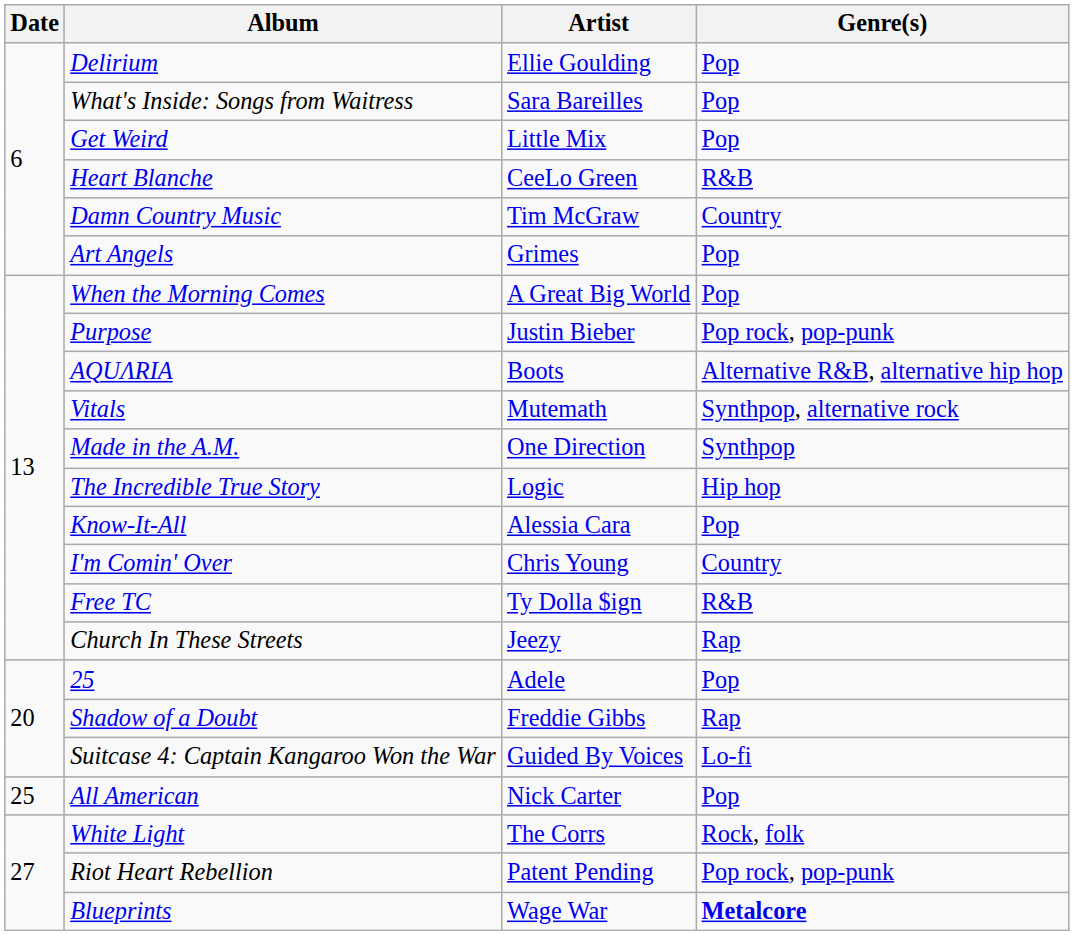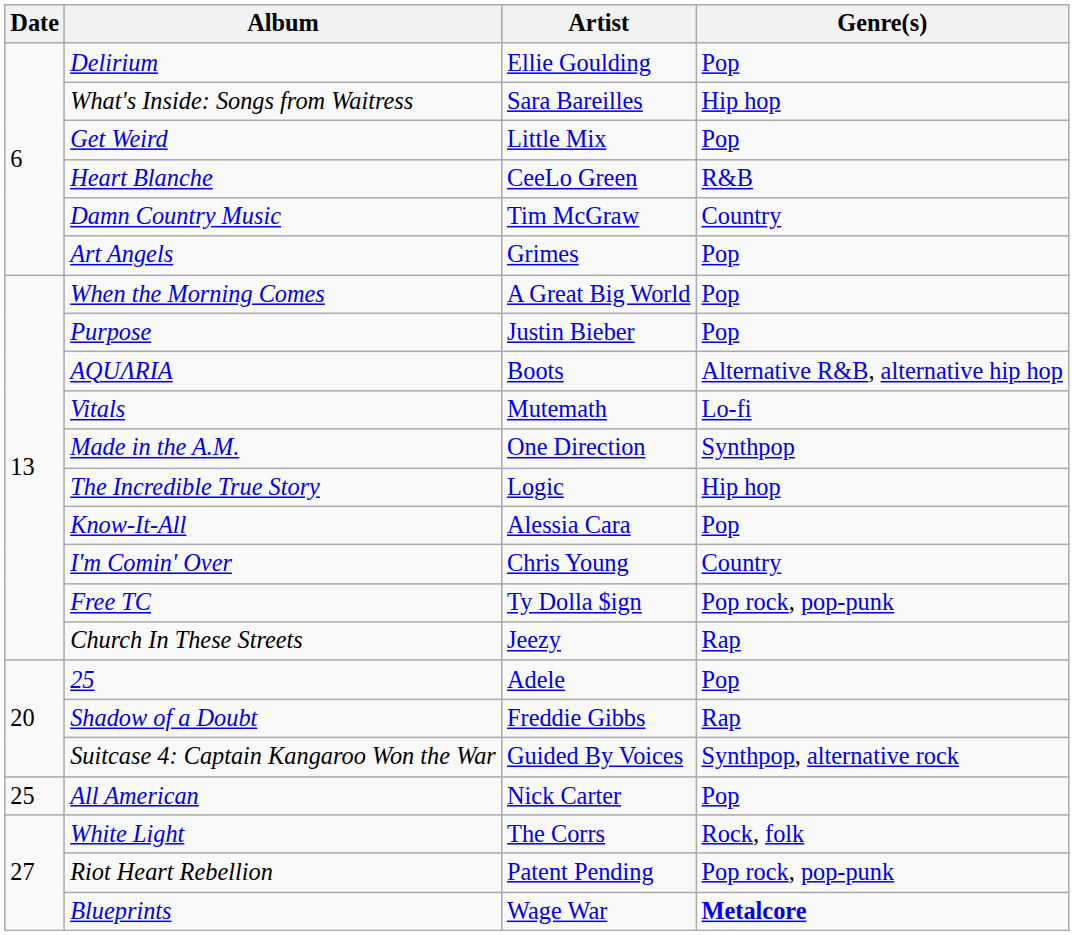 <table class="wikitable" style="text-align: left;">
 <tr>
 <th>Date</th>
 <th>Album</th>
 <th>Artist</th>
 <th>Genre(s)</th>
 </tr>
 <tr>
 <td rowspan="6">6</td>
 <td><em><a href='#'>Delirium</a></em></td>
 <td><a href='#'>Ellie Goulding</a></td>
 <td><a href='#'>Pop</a></td>
 </tr>
 <tr>
 <td><em>What's Inside: Songs from Waitress</em></td>
 <td><a href='#'>Sara Bareilles</a></td>
-<td><a href='#'>Pop</a></td>
+<td><a href='#'>Hip hop</a></td>
 </tr>
 <tr>
 <td><em><a href='#'>Get Weird</a></em></td>
 <td><a href='#'>Little Mix</a></td>
 <td><a href='#'>Pop</a></td>
 </tr>
 <tr>
 <td><em><a href='#'>Heart Blanche</a></em></td>
 <td><a href='#'>CeeLo Green</a></td>
 <td><a href='#'>R&B</a></td>
 </tr>
 <tr>
 <td><em><a href='#'>Damn Country Music</a></em></td>
 <td><a href='#'>Tim McGraw</a></td>
 <td><a href='#'>Country</a></td>
 </tr>
 <tr>
 <td><em><a href='#'>Art Angels</a></em></td>
 <td><a href='#'>Grimes</a></td>
 <td><a href='#'>Pop</a></td>
 </tr>
 <tr>
 <td rowspan="10">13</td>
 <td><em><a href='#'>When the Morning Comes</a></em></td>
 <td><a href='#'>A Great Big World</a></td>
 <td><a href='#'>Pop</a></td>
 </tr>
 <tr>
 <td><em><a href='#'>Purpose</a></em></td>
 <td><a href='#'>Justin Bieber</a></td>
-<td><a href='#'>Pop rock</a>, <a href='#'>pop-punk</a></td>
+<td><a href='#'>Pop</a></td>
 </tr>
 <tr>
 <td><em><a href='#'>AQUΛRIA</a></em></td>
 <td><a href='#'>Boots</a></td>
 <td><a href='#'>Alternative R&B</a>, <a href='#'>alternative hip hop</a></td>
 </tr>
 <tr>
 <td><em><a href='#'>Vitals</a></em></td>
 <td><a href='#'>Mutemath</a></td>
-<td><a href='#'>Synthpop</a>, <a href='#'>alternative rock</a></td>
+<td><a href='#'>Lo-fi</a></td>
 </tr>
 <tr>
 <td><em><a href='#'>Made in the A.M.</a></em></td>
 <td><a href='#'>One Direction</a></td>
 <td><a href='#'>Synthpop</a></td>
 </tr>
 <tr>
 <td><em><a href='#'>The Incredible True Story</a></em></td>
 <td><a href='#'>Logic</a></td>
 <td><a href='#'>Hip hop</a></td>
 </tr>
 <tr>
 <td><em><a href='#'>Know-It-All</a></em></td>
 <td><a href='#'>Alessia Cara</a></td>
 <td><a href='#'>Pop</a></td>
 </tr>
 <tr>
 <td><em><a href='#'>I'm Comin' Over</a></em></td>
 <td><a href='#'>Chris Young</a></td>
 <td><a href='#'>Country</a></td>
 </tr>
 <tr>
 <td><em><a href='#'>Free TC</a></em></td>
 <td><a href='#'>Ty Dolla $ign</a></td>
-<td><a href='#'>R&B</a></td>
+<td><a href='#'>Pop rock</a>, <a href='#'>pop-punk</a></td>
 </tr>
 <tr>
 <td><em>Church In These Streets</em></td>
 <td><a href='#'>Jeezy</a></td>
 <td><a href='#'>Rap</a></td>
 </tr>
 <tr>
 <td rowspan="3">20</td>
 <td><em><a href='#'>25</a></em></td>
 <td><a href='#'>Adele</a></td>
 <td><a href='#'>Pop</a></td>
 </tr>
 <tr>
 <td><em><a href='#'>Shadow of a Doubt</a></em></td>
 <td><a href='#'>Freddie Gibbs</a></td>
 <td><a href='#'>Rap</a></td>
 </tr>
 <tr>
 <td><em>Suitcase 4: Captain Kangaroo Won the War</em></td>
 <td><a href='#'>Guided By Voices</a></td>
-<td><a href='#'>Lo-fi</a></td>
+<td><a href='#'>Synthpop</a>, <a href='#'>alternative rock</a></td>
 </tr>
 <tr>
 <td>25</td>
 <td><em><a href='#'>All American</a></em></td>
 <td><a href='#'>Nick Carter</a></td>
 <td><a href='#'>Pop</a></td>
 </tr>
 <tr>
 <td rowspan="3">27</td>
 <td><em><a href='#'>White Light</a></em></td>
 <td><a href='#'>The Corrs</a></td>
 <td><a href='#'>Rock</a>, <a href='#'>folk</a></td>
 </tr>
 <tr>
 <td><em>Riot Heart Rebellion</em></td>
 <td><a href='#'>Patent Pending</a></td>
 <td><a href='#'>Pop rock</a>, <a href='#'>pop-punk</a></td>
 </tr>
 <tr>
 <td><em><a href='#'>Blueprints</a></em></td>
 <td><a href='#'>Wage War</a></td>
 <td><strong><a href='#'>Metalcore</a></strong></td>
 </tr>
 </table>
